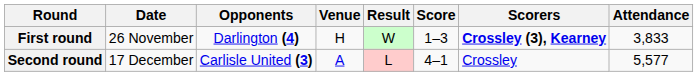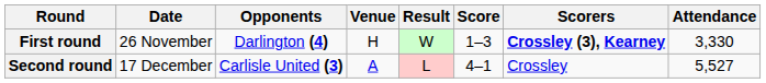 <table class="wikitable" style="text-align:center">
 <tr>
 <th>Round</th>
 <th>Date</th>
 <th>Opponents</th>
 <th>Venue</th>
 <th>Result</th>
 <th>Score</th>
 <th>Scorers</th>
 <th>Attendance</th>
 </tr>
 <tr>
 <th>First round</th>
 <td>26 November</td>
 <td><a href='#'>Darlington</a> <strong>(<a href='#'>4</a>)</strong></td>
 <td>H</td>
 <td style="background-color:#CCFFCC">W</td>
 <td>1–3</td>
 <td align="left"><strong><a href='#'>Crossley</a> (3), <a href='#'>Kearney</a></strong></td>
-<td>3,833</td>
+<td>3,330</td>
 </tr>
 <tr>
 <th>Second round</th>
 <td>17 December</td>
 <td><a href='#'>Carlisle United</a> <strong>(<a href='#'>3</a>)</strong></td>
 <td><a href='#'>A</a></td>
 <td style="background-color:#FFCCCC">L</td>
 <td>4–1</td>
 <td align="left"><a href='#'>Crossley</a></td>
-<td>5,577</td>
+<td>5,527</td>
 </tr>
 </table>
